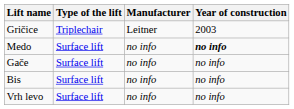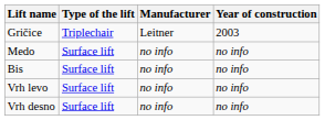 <table class="wikitable">
 <tr>
 <th>Lift name</th>
 <th>Type of the lift</th>
 <th>Manufacturer</th>
 <th>Year of construction</th>
 </tr>
 <tr>
 <td>Gričice</td>
 <td><a href='#'>Triplechair</a></td>
 <td>Leitner</td>
 <td>2003</td>
 </tr>
 <tr>
 <td>Medo</td>
 <td><a href='#'>Surface lift</a></td>
 <td><em>no info</em></td>
-<td><strong><em>no info</em></strong></td>
-</tr>
-<tr>
-<td>Gače</td>
-<td><a href='#'>Surface lift</a></td>
-<td><em>no info</em></td>
 <td><em>no info</em></td>
 </tr>
 <tr>
 <td>Bis</td>
 <td><a href='#'>Surface lift</a></td>
 <td><em>no info</em></td>
 <td><em>no info</em></td>
 </tr>
 <tr>
 <td>Vrh levo</td>
 <td><a href='#'>Surface lift</a></td>
 <td><em>no info</em></td>
 <td><em>no info</em></td>
 </tr>
+<tr>
+<td>Vrh desno</td>
+<td><a href='#'>Surface lift</a></td>
+<td><em>no info</em></td>
+<td><em>no info</em></td>
+</tr>
 </table>
